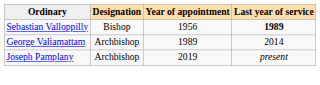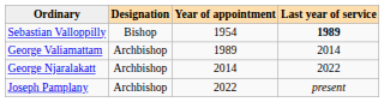 <table class="wikitable">
 <tr>
 <th style="background: #efefef;">Ordinary</th>
 <th style="background: #ffdead;">Designation</th>
 <th style="background: #ffdead;">Year of appointment</th>
 <th style="background: #ffdead;">Last year of service</th>
 </tr>
 <tr>
 <td><a href='#'>Sebastian Valloppilly</a></td>
 <td align="center">Bishop</td>
-<td align="center">1956</td>
+<td align="center">1954</td>
 <td align="center"><strong>1989</strong></td>
 </tr>
 <tr>
 <td><a href='#'>George Valiamattam</a></td>
 <td align="center">Archbishop</td>
 <td align="center">1989</td>
 <td align="center">2014</td>
 </tr>
 <tr>
+<td><a href='#'>George Njaralakatt</a></td>
+<td align="center">Archbishop</td>
+<td align="center">2014</td>
+<td align="center">2022</td>
+</tr>
+<tr>
 <td><a href='#'>Joseph Pamplany</a></td>
 <td align="center">Archbishop</td>
-<td align="center">2019</td>
+<td align="center">2022</td>
 <td align="center"><em>present</em></td>
 </tr>
 </table>
